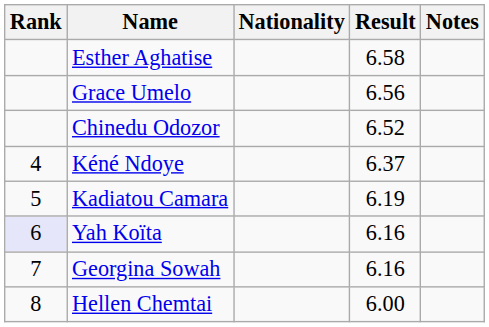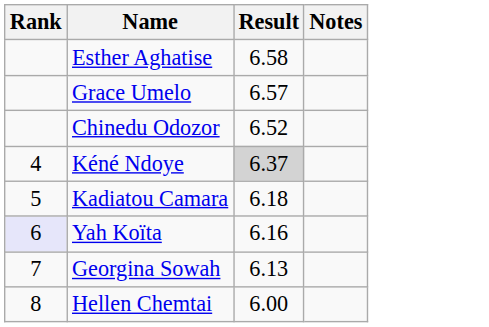 <table class="wikitable sortable" style="text-align:center">
 <tr>
 <th>Rank</th>
 <th>Name</th>
-<th>Nationality</th>
 <th>Result</th>
 <th>Notes</th>
 </tr>
 <tr>
 <td></td>
 <td align=left><a href='#'>Esther Aghatise</a></td>
-<td align=left></td>
 <td>6.58</td>
 <td></td>
 </tr>
 <tr>
 <td></td>
 <td align=left><a href='#'>Grace Umelo</a></td>
-<td align=left></td>
-<td>6.56</td>
+<td>6.57</td>
 <td></td>
 </tr>
 <tr>
 <td></td>
 <td align=left><a href='#'>Chinedu Odozor</a></td>
-<td align=left></td>
 <td>6.52</td>
 <td></td>
 </tr>
 <tr>
 <td>4</td>
 <td align=left><a href='#'>Kéné Ndoye</a></td>
-<td align=left></td>
-<td>6.37</td>
+<td style="background: lightgrey;">6.37</td>
 <td></td>
 </tr>
 <tr>
 <td>5</td>
 <td align=left><a href='#'>Kadiatou Camara</a></td>
-<td align=left></td>
-<td>6.19</td>
+<td>6.18</td>
 <td></td>
 </tr>
 <tr>
 <td style="background: lavender;">6</td>
 <td align=left><a href='#'>Yah Koïta</a></td>
-<td align=left></td>
 <td>6.16</td>
 <td></td>
 </tr>
 <tr>
 <td>7</td>
 <td align=left><a href='#'>Georgina Sowah</a></td>
-<td align=left></td>
-<td>6.16</td>
+<td>6.13</td>
 <td></td>
 </tr>
 <tr>
 <td>8</td>
 <td align=left><a href='#'>Hellen Chemtai</a></td>
-<td align=left></td>
 <td>6.00</td>
 <td></td>
 </tr>
 </table>
